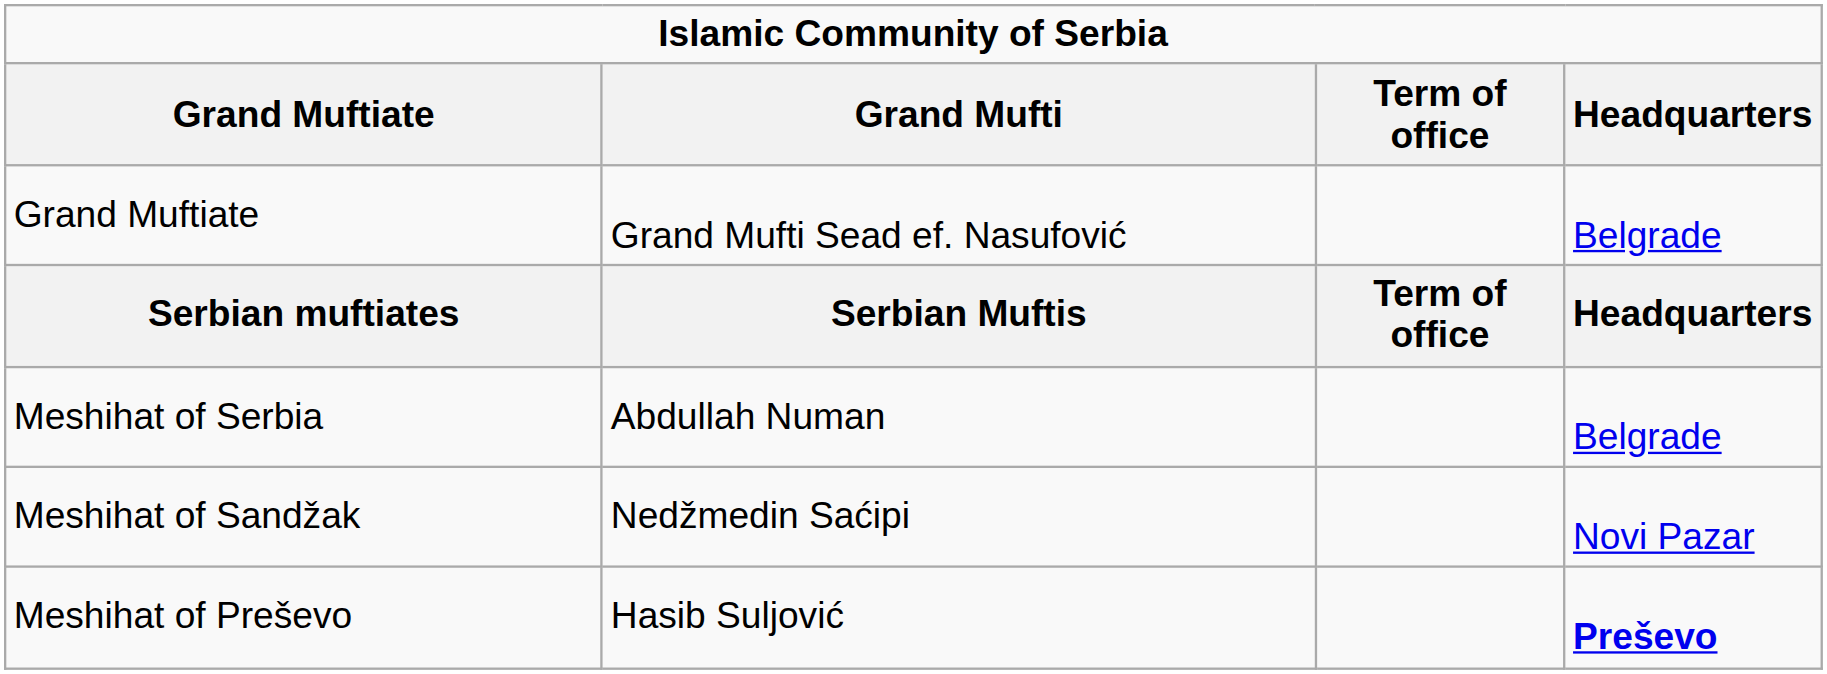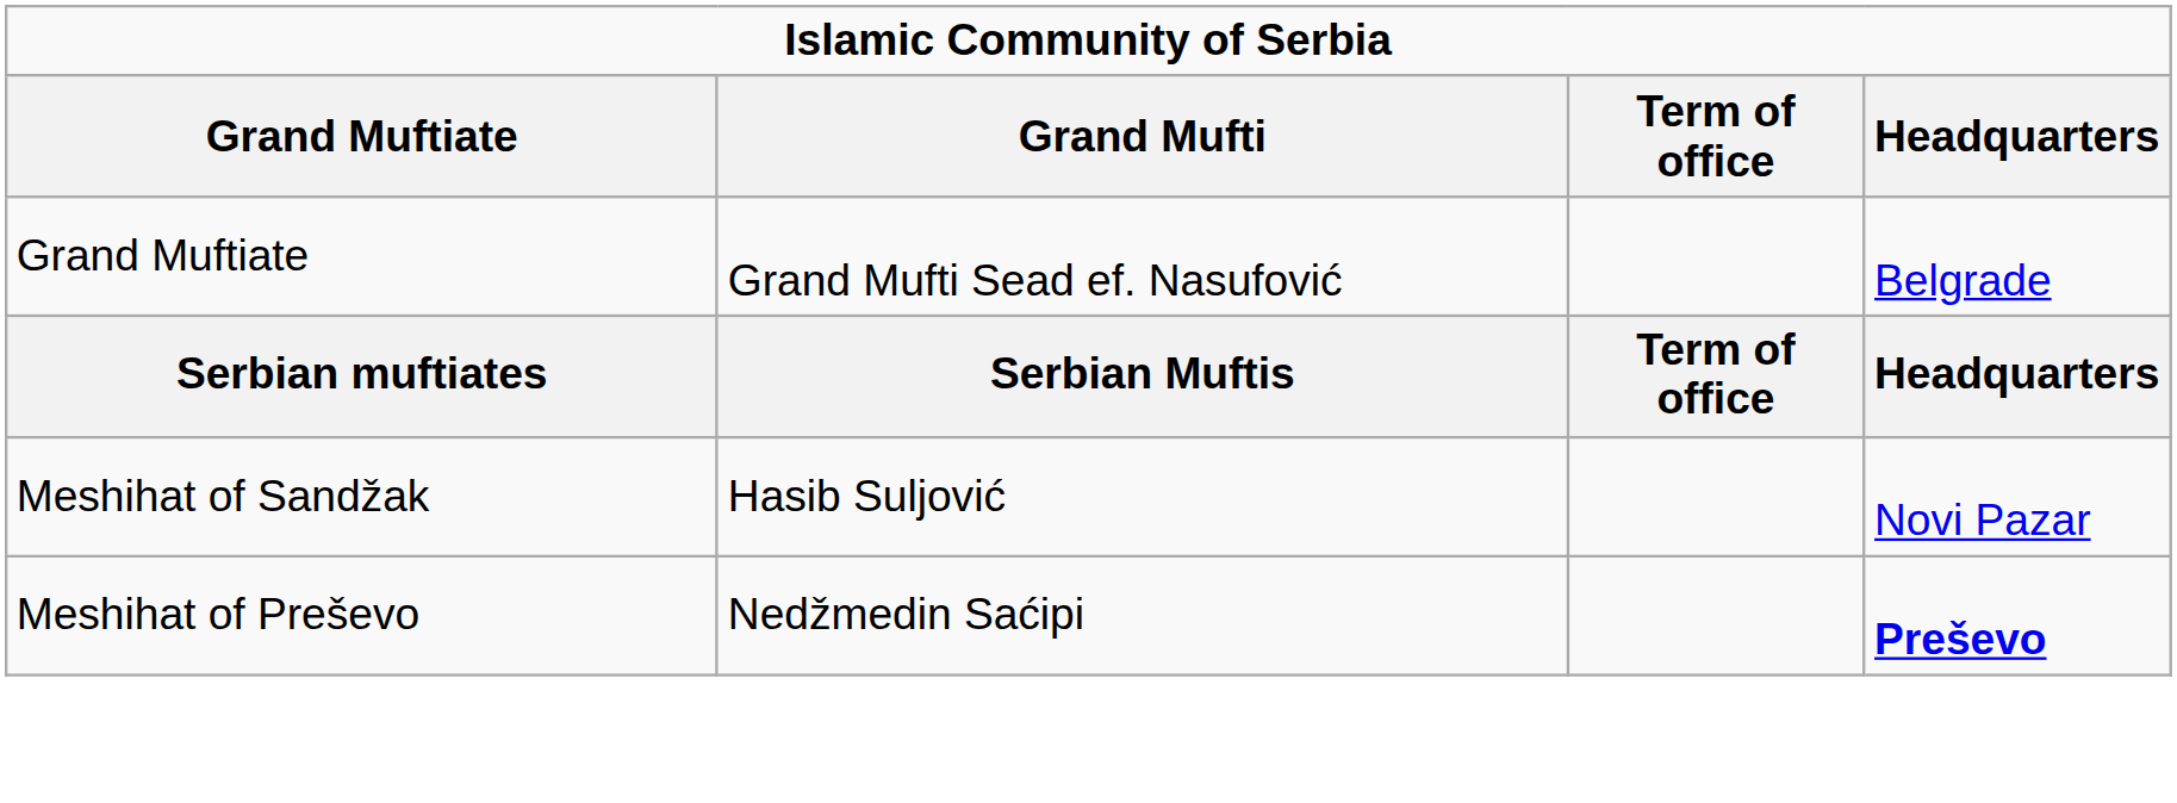 <table class=wikitable>
 <tr>
 <td colspan=4 align=center><strong>Islamic Community of Serbia</strong></td>
 </tr>
 <tr>
 <th scope="row" width="250">Grand Muftiate</th>
 <th scope="row" width="300">Grand Mufti</th>
 <th scope="row" width="100">Term of office</th>
 <th scope="row" width="100">Headquarters</th>
 </tr>
 <tr>
 <td>Grand Muftiate</td>
 <td><br>Grand Mufti Sead ef. Nasufović</td>
 <td></td>
 <td><br><a href='#'>Belgrade</a></td>
 </tr>
 <tr>
 <th scope="row" width="250">Serbian muftiates</th>
 <th scope="row" width="300">Serbian Muftis</th>
 <th scope="row" width="100">Term of office</th>
 <th scope="row" width="100">Headquarters</th>
 </tr>
 <tr>
-<td>Meshihat of Serbia</td>
-<td>Abdullah Numan</td>
-<td></td>
-<td><br><a href='#'>Belgrade</a></td>
-</tr>
-<tr>
 <td>Meshihat of Sandžak</td>
-<td>Nedžmedin Saćipi</td>
+<td>Hasib Suljović</td>
 <td></td>
 <td><br><a href='#'>Novi Pazar</a></td>
 </tr>
 <tr>
 <td>Meshihat of Preševo</td>
-<td>Hasib Suljović</td>
+<td>Nedžmedin Saćipi</td>
 <td></td>
 <td><strong><br><a href='#'>Preševo</a></strong></td>
 </tr>
 </table>
